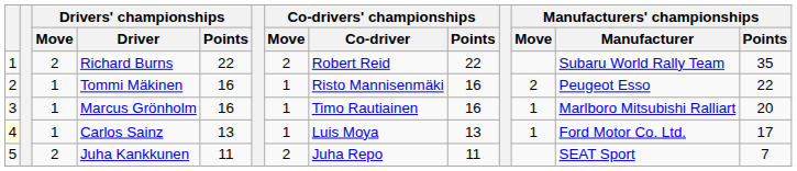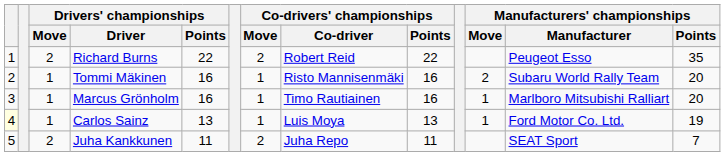 <table class="wikitable" style="font-size:85%;">
 <tr>
 <th rowspan="2"></th>
 <th rowspan="7" style="width:5px;"></th>
 <th colspan="3">Drivers' championships</th>
 <th rowspan="7" style="width:5px;"></th>
 <th colspan="3" nowrap>Co-drivers' championships</th>
 <th rowspan="7" style="width:5px;"></th>
 <th colspan="3" nowrap>Manufacturers' championships</th>
 </tr>
 <tr>
 <th>Move</th>
 <th>Driver</th>
 <th>Points</th>
 <th>Move</th>
 <th>Co-driver</th>
 <th>Points</th>
 <th>Move</th>
 <th>Manufacturer</th>
 <th>Points</th>
 </tr>
 <tr>
 <td align="center">1</td>
 <td align="center"> 2</td>
 <td> <a href='#'>Richard Burns</a></td>
 <td align="center">22</td>
 <td align="center"> 2</td>
 <td> <a href='#'>Robert Reid</a></td>
 <td align="center">22</td>
 <td align="center"></td>
-<td> <a href='#'>Subaru World Rally Team</a></td>
+<td> <a href='#'>Peugeot Esso</a></td>
 <td align="center">35</td>
 </tr>
 <tr>
 <td align="center">2</td>
 <td align="center"> 1</td>
 <td> <a href='#'>Tommi Mäkinen</a></td>
 <td align="center">16</td>
 <td align="center"> 1</td>
 <td> <a href='#'>Risto Mannisenmäki</a></td>
 <td align="center">16</td>
 <td align="center"> 2</td>
-<td> <a href='#'>Peugeot Esso</a></td>
-<td align="center">22</td>
+<td> <a href='#'>Subaru World Rally Team</a></td>
+<td align="center">20</td>
 </tr>
 <tr>
 <td align="center">3</td>
 <td align="center"> 1</td>
 <td> <a href='#'>Marcus Grönholm</a></td>
 <td align="center">16</td>
 <td align="center"> 1</td>
 <td> <a href='#'>Timo Rautiainen</a></td>
 <td align="center">16</td>
 <td align="center"> 1</td>
 <td> <a href='#'>Marlboro Mitsubishi Ralliart</a></td>
 <td align="center">20</td>
 </tr>
 <tr>
 <td align="center" style="background: lightyellow;">4</td>
 <td align="center"> 1</td>
 <td> <a href='#'>Carlos Sainz</a></td>
 <td align="center">13</td>
 <td align="center"> 1</td>
 <td> <a href='#'>Luis Moya</a></td>
 <td align="center">13</td>
 <td align="center"> 1</td>
 <td> <a href='#'>Ford Motor Co. Ltd.</a></td>
-<td align="center">17</td>
+<td align="center">19</td>
 </tr>
 <tr>
 <td align="center">5</td>
 <td align="center"> 2</td>
 <td> <a href='#'>Juha Kankkunen</a></td>
 <td align="center">11</td>
 <td align="center"> 2</td>
 <td> <a href='#'>Juha Repo</a></td>
 <td align="center">11</td>
 <td align="center"></td>
 <td> <a href='#'>SEAT Sport</a></td>
 <td align="center">7</td>
 </tr>
 </table>
